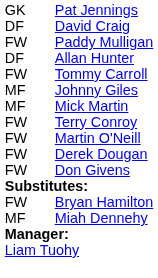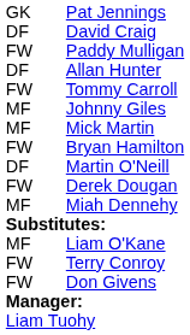 <table style="font-size:90%; margin:0.2em auto;" cellspacing="0" cellpadding="0">
 <tr>
 <th width="25"></th>
 <th width="25"></th>
 </tr>
 <tr>
 <td>GK</td>
 <td><strong> </strong></td>
 <td> <a href='#'>Pat Jennings</a> </td>
 </tr>
 <tr>
 <td>DF</td>
 <td><strong> </strong></td>
 <td> <a href='#'>David Craig</a> </td>
 </tr>
 <tr>
 <td>FW</td>
 <td><strong> </strong></td>
 <td> <a href='#'>Paddy Mulligan</a> </td>
 </tr>
 <tr>
 <td>DF</td>
 <td><strong> </strong></td>
 <td> <a href='#'>Allan Hunter</a> </td>
 </tr>
 <tr>
 <td>FW</td>
 <td><strong> </strong></td>
 <td> <a href='#'>Tommy Carroll</a> </td>
 <td></td>
 <td></td>
 </tr>
 <tr>
 <td>MF</td>
 <td><strong> </strong></td>
 <td> <a href='#'>Johnny Giles</a> </td>
 </tr>
 <tr>
 <td>MF</td>
 <td><strong> </strong></td>
 <td> <a href='#'>Mick Martin</a> </td>
 </tr>
 <tr>
 <td>FW</td>
 <td><strong> </strong></td>
-<td> <a href='#'>Terry Conroy</a> </td>
+<td> <a href='#'>Bryan Hamilton</a> </td>
 <td></td>
 <td></td>
 </tr>
 <tr>
-<td>FW</td>
+<td>DF</td>
 <td><strong> </strong></td>
 <td> <a href='#'>Martin O'Neill</a> </td>
 </tr>
 <tr>
 <td>FW</td>
 <td><strong> </strong></td>
 <td> <a href='#'>Derek Dougan</a> </td>
 </tr>
 <tr>
-<td>FW</td>
+<td>MF</td>
 <td><strong> </strong></td>
-<td> <a href='#'>Don Givens</a> </td>
+<td> <a href='#'>Miah Dennehy</a> </td>
 <td></td>
 <td></td>
 </tr>
 <tr>
 <td colspan=3><strong>Substitutes:</strong></td>
 </tr>
 <tr>
-<td>FW</td>
+<td>MF</td>
 <td><strong> </strong></td>
-<td> <a href='#'>Bryan Hamilton</a> </td>
+<td> <a href='#'>Liam O'Kane</a> </td>
 <td></td>
 <td></td>
 </tr>
 <tr>
-<td>MF</td>
+<td>FW</td>
 <td><strong> </strong></td>
-<td> <a href='#'>Miah Dennehy</a> </td>
+<td> <a href='#'>Terry Conroy</a> </td>
+<td></td>
+<td></td>
+</tr>
+<tr>
+<td>FW</td>
+<td><strong> </strong></td>
+<td> <a href='#'>Don Givens</a> </td>
 <td></td>
 <td></td>
 </tr>
 <tr>
 <td colspan=3><strong>Manager:</strong></td>
 </tr>
 <tr>
 <td colspan=4> <a href='#'>Liam Tuohy</a> </td>
 </tr>
 </table>
